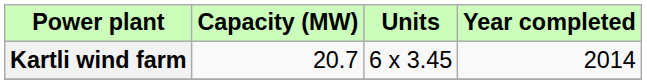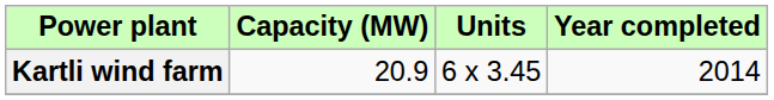 <table class="wikitable" style="text-align:right;">
 <tr>
 <th style="background:#cfb;">Power plant</th>
 <th style="background:#cfb;">Capacity (MW)</th>
 <th style="background:#cfb;">Units</th>
 <th style="background:#cfb;">Year completed</th>
 </tr>
 <tr>
 <th>Kartli wind farm</th>
-<td>20.7</td>
+<td>20.9</td>
 <td>6 x 3.45</td>
 <td>2014</td>
 </tr>
 <tr>
 </tr>
 </table>
